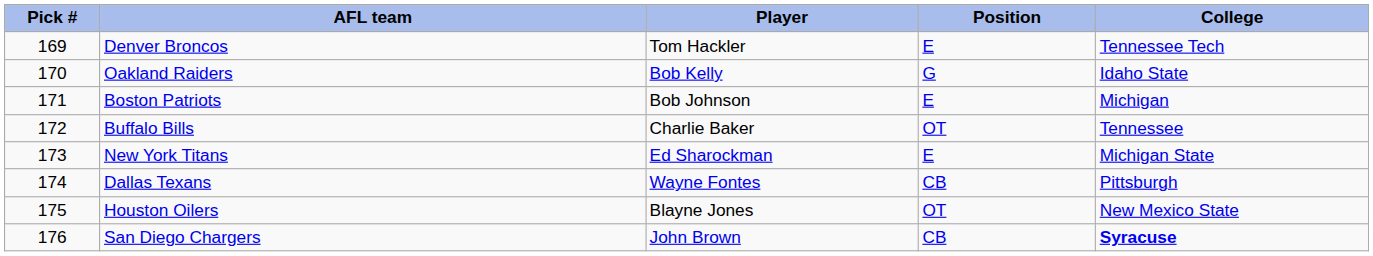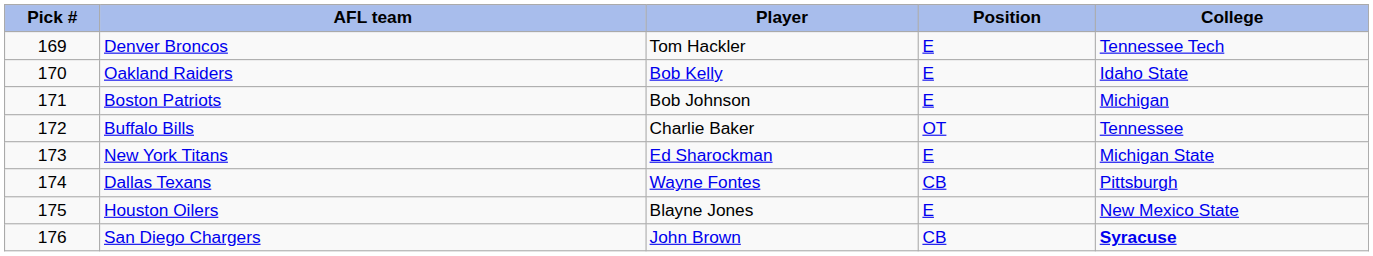 <table class="wikitable sortable sortable" style="width: 100%">
 <tr>
 <th style="background:#A8BDEC;" width=7%>Pick #</th>
 <th width=40% style="background:#A8BDEC;">AFL team</th>
 <th width=20% style="background:#A8BDEC;">Player</th>
 <th width=13% style="background:#A8BDEC;">Position</th>
 <th style="background:#A8BDEC;">College</th>
 </tr>
 <tr>
 <td align="center">169</td>
 <td><a href='#'>Denver Broncos</a></td>
 <td>Tom Hackler</td>
 <td><a href='#'>E</a></td>
 <td><a href='#'>Tennessee Tech</a></td>
 </tr>
 <tr>
 <td align="center">170</td>
 <td><a href='#'>Oakland Raiders</a></td>
 <td><a href='#'>Bob Kelly</a></td>
-<td><a href='#'>G</a></td>
+<td><a href='#'>E</a></td>
 <td><a href='#'>Idaho State</a></td>
 </tr>
 <tr>
 <td align="center">171</td>
 <td><a href='#'>Boston Patriots</a></td>
 <td>Bob Johnson</td>
 <td><a href='#'>E</a></td>
 <td><a href='#'>Michigan</a></td>
 </tr>
 <tr>
 <td align="center">172</td>
 <td><a href='#'>Buffalo Bills</a></td>
 <td>Charlie Baker</td>
 <td><a href='#'>OT</a></td>
 <td><a href='#'>Tennessee</a></td>
 </tr>
 <tr>
 <td align="center">173</td>
 <td><a href='#'>New York Titans</a></td>
 <td><a href='#'>Ed Sharockman</a></td>
 <td><a href='#'>E</a></td>
 <td><a href='#'>Michigan State</a></td>
 </tr>
 <tr>
 <td align="center">174</td>
 <td><a href='#'>Dallas Texans</a></td>
 <td><a href='#'>Wayne Fontes</a></td>
 <td><a href='#'>CB</a></td>
 <td><a href='#'>Pittsburgh</a></td>
 </tr>
 <tr>
 <td align="center">175</td>
 <td><a href='#'>Houston Oilers</a></td>
 <td>Blayne Jones</td>
-<td><a href='#'>OT</a></td>
+<td><a href='#'>E</a></td>
 <td><a href='#'>New Mexico State</a></td>
 </tr>
 <tr>
 <td align="center">176</td>
 <td><a href='#'>San Diego Chargers</a></td>
 <td><a href='#'>John Brown</a></td>
 <td><a href='#'>CB</a></td>
 <td><strong><a href='#'>Syracuse</a></strong></td>
 </tr>
 </table>
